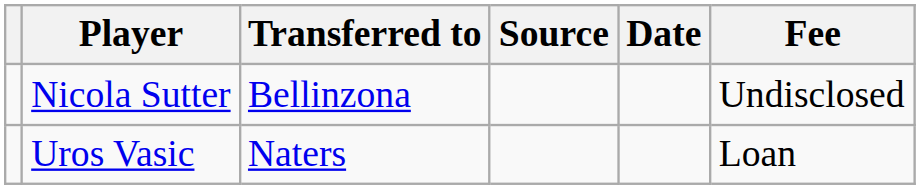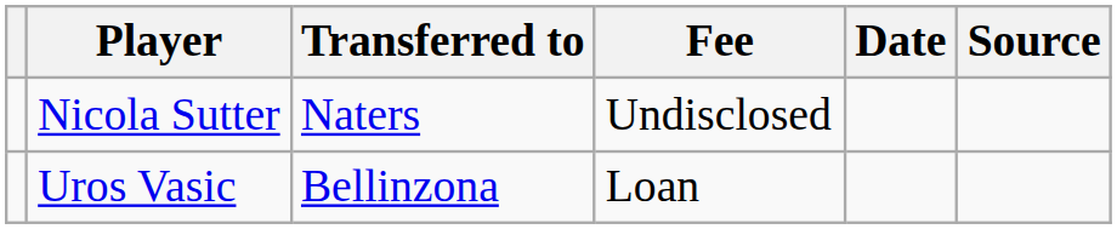 <table class="wikitable plainrowheaders sortable">
 <tr>
 <th></th>
 <th scope="col">Player</th>
 <th>Transferred to</th>
+<th style="width: 80px;">Fee</th>
+<th scope="col">Date</th>
 <th scope="col">Source</th>
-<th scope="col">Date</th>
-<th style="width: 80px;">Fee</th>
 </tr>
 <tr>
 <td align="center"></td>
 <td> <a href='#'>Nicola Sutter</a></td>
-<td> <a href='#'>Bellinzona</a></td>
+<td> <a href='#'>Naters</a></td>
+<td>Undisclosed</td>
 <td></td>
 <td></td>
-<td>Undisclosed</td>
 </tr>
 <tr>
 <td align="center"></td>
 <td> <a href='#'>Uros Vasic</a></td>
-<td> <a href='#'>Naters</a></td>
+<td> <a href='#'>Bellinzona</a></td>
+<td>Loan</td>
 <td></td>
 <td></td>
-<td>Loan</td>
 </tr>
 </table>
